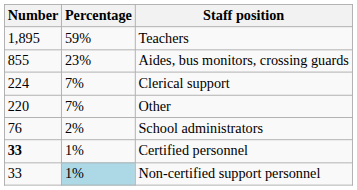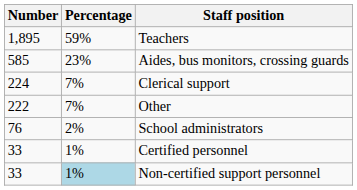 <table class="wikitable sortable">
 <tr>
 <th>Number</th>
 <th>Percentage</th>
 <th>Staff position</th>
 </tr>
 <tr>
 <td>1,895</td>
 <td>59%</td>
 <td>Teachers</td>
 </tr>
 <tr>
-<td>855</td>
+<td>585</td>
 <td>23%</td>
 <td>Aides, bus monitors, crossing guards</td>
 </tr>
 <tr>
 <td>224</td>
 <td>7%</td>
 <td>Clerical support</td>
 </tr>
 <tr>
-<td>220</td>
+<td>222</td>
 <td>7%</td>
 <td>Other</td>
 </tr>
 <tr>
 <td>76</td>
 <td>2%</td>
 <td>School administrators</td>
 </tr>
 <tr>
-<td><strong>33</strong></td>
+<td>33</td>
 <td>1%</td>
 <td>Certified personnel</td>
 </tr>
 <tr>
 <td>33</td>
 <td style="background: lightblue;">1%</td>
 <td>Non-certified support personnel</td>
 </tr>
 </table>
